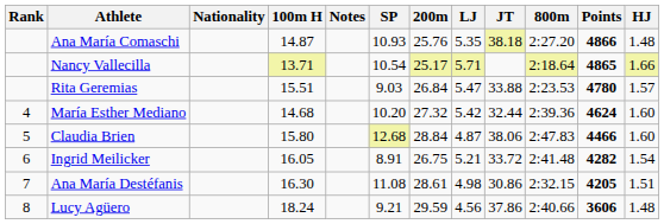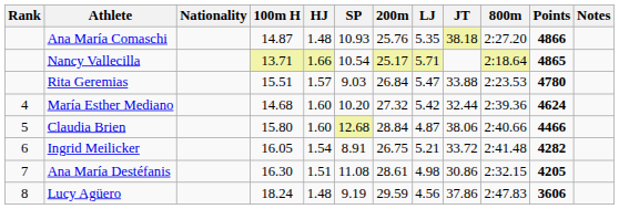 <table class="wikitable sortable" style=" text-align:center;">
 <tr>
 <th>Rank</th>
 <th>Athlete</th>
 <th>Nationality</th>
 <th>100m H</th>
-<th>Notes</th>
+<th>HJ</th>
 <th>SP</th>
 <th>200m</th>
 <th>LJ</th>
 <th>JT</th>
 <th>800m</th>
 <th>Points</th>
-<th>HJ</th>
+<th>Notes</th>
 </tr>
 <tr>
 <td></td>
 <td align=left><a href='#'>Ana María Comaschi</a></td>
 <td align=left></td>
 <td>14.87</td>
-<td></td>
+<td>1.48</td>
 <td>10.93</td>
 <td>25.76</td>
 <td>5.35</td>
 <td bgcolor=#F2F5A9>38.18</td>
 <td>2:27.20</td>
 <td><strong>4866</strong></td>
-<td>1.48</td>
+<td></td>
 </tr>
 <tr>
 <td></td>
 <td align=left><a href='#'>Nancy Vallecilla</a></td>
 <td align=left></td>
 <td bgcolor=#F2F5A9>13.71</td>
-<td></td>
+<td bgcolor=#F2F5A9>1.66</td>
 <td>10.54</td>
 <td bgcolor=#F2F5A9>25.17</td>
 <td bgcolor=#F2F5A9>5.71</td>
 <td></td>
 <td bgcolor=#F2F5A9>2:18.64</td>
 <td><strong>4865</strong></td>
-<td bgcolor=#F2F5A9>1.66</td>
+<td></td>
 </tr>
 <tr>
 <td></td>
 <td align=left><a href='#'>Rita Geremias</a></td>
 <td align=left></td>
 <td>15.51</td>
-<td></td>
+<td>1.57</td>
 <td>9.03</td>
 <td>26.84</td>
 <td>5.47</td>
 <td>33.88</td>
 <td>2:23.53</td>
 <td><strong>4780</strong></td>
-<td>1.57</td>
+<td></td>
 </tr>
 <tr>
 <td>4</td>
 <td align=left><a href='#'>María Esther Mediano</a></td>
 <td align=left></td>
 <td>14.68</td>
-<td></td>
+<td>1.60</td>
 <td>10.20</td>
 <td>27.32</td>
 <td>5.42</td>
 <td>32.44</td>
 <td>2:39.36</td>
 <td><strong>4624</strong></td>
-<td>1.60</td>
+<td></td>
 </tr>
 <tr>
 <td>5</td>
 <td align=left><a href='#'>Claudia Brien</a></td>
 <td align=left></td>
 <td>15.80</td>
-<td></td>
+<td>1.60</td>
 <td bgcolor=#F2F5A9>12.68</td>
 <td>28.84</td>
 <td>4.87</td>
 <td>38.06</td>
-<td>2:47.83</td>
+<td>2:40.66</td>
 <td><strong>4466</strong></td>
-<td>1.60</td>
+<td></td>
 </tr>
 <tr>
 <td>6</td>
 <td align=left><a href='#'>Ingrid Meilicker</a></td>
 <td align=left></td>
 <td>16.05</td>
-<td></td>
+<td>1.54</td>
 <td>8.91</td>
 <td>26.75</td>
 <td>5.21</td>
 <td>33.72</td>
 <td>2:41.48</td>
 <td><strong>4282</strong></td>
-<td>1.54</td>
+<td></td>
 </tr>
 <tr>
 <td>7</td>
 <td align=left><a href='#'>Ana María Destéfanis</a></td>
 <td align=left></td>
 <td>16.30</td>
-<td></td>
+<td>1.51</td>
 <td>11.08</td>
 <td>28.61</td>
 <td>4.98</td>
 <td>30.86</td>
 <td>2:32.15</td>
 <td><strong>4205</strong></td>
-<td>1.51</td>
+<td></td>
 </tr>
 <tr>
 <td>8</td>
 <td align=left><a href='#'>Lucy Agüero</a></td>
 <td align=left></td>
 <td>18.24</td>
-<td></td>
-<td>9.21</td>
+<td>1.48</td>
+<td>9.19</td>
 <td>29.59</td>
 <td>4.56</td>
 <td>37.86</td>
-<td>2:40.66</td>
+<td>2:47.83</td>
 <td><strong>3606</strong></td>
-<td>1.48</td>
+<td></td>
 </tr>
 </table>
